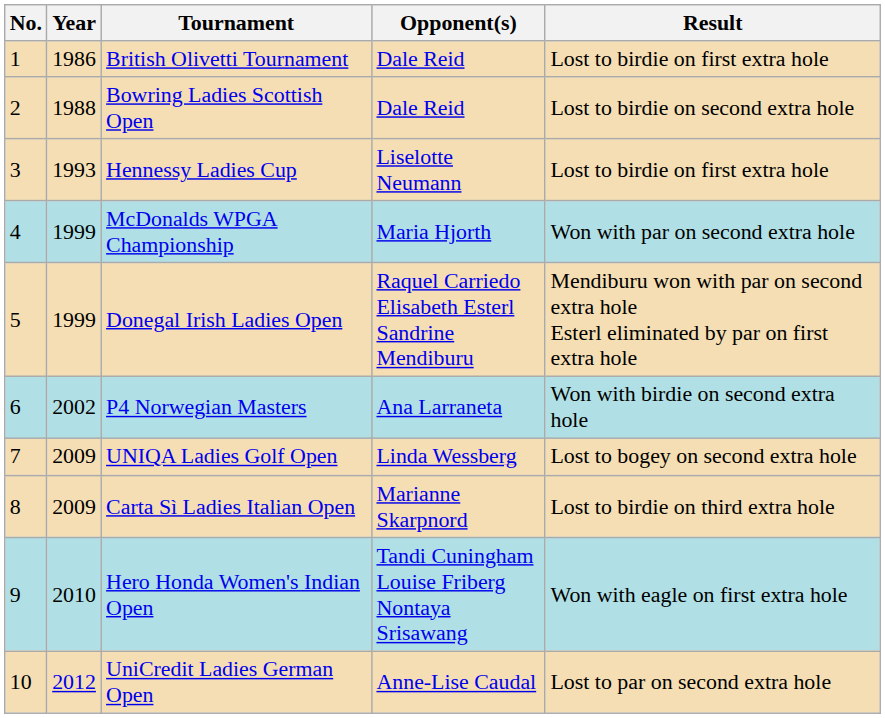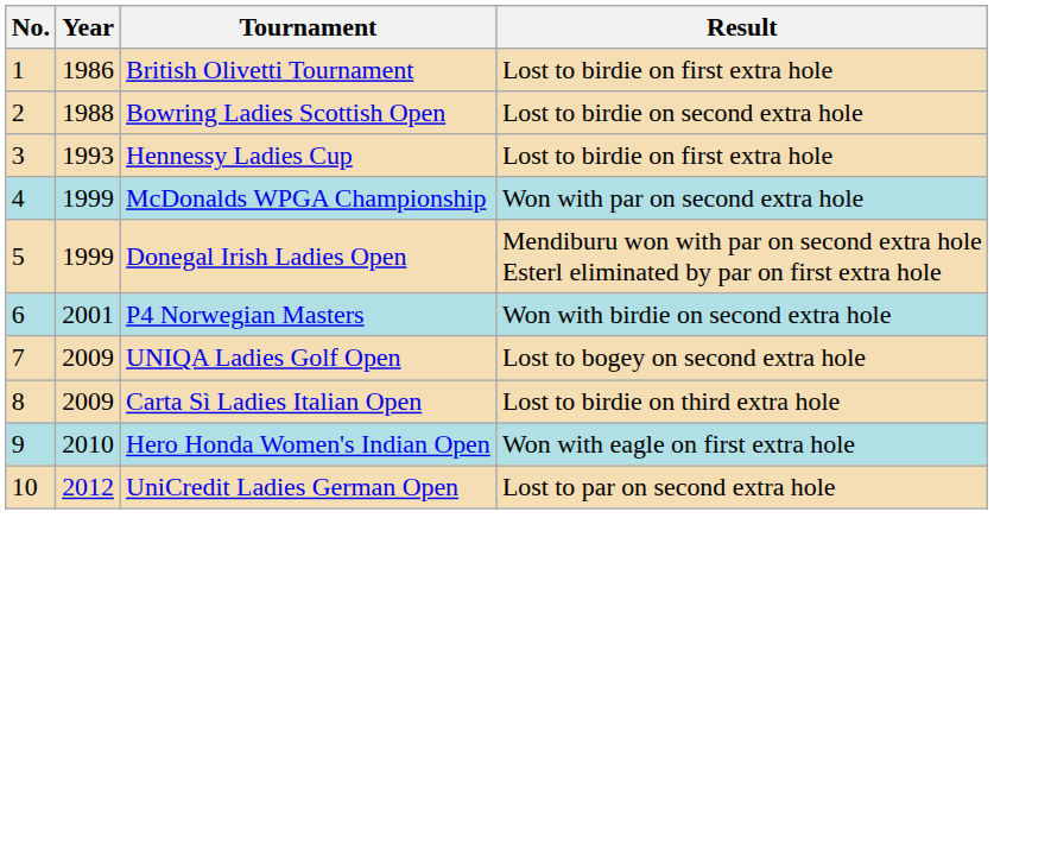 <table class="wikitable" style="font-size:95%;">
 <tr>
 <th>No.</th>
 <th>Year</th>
 <th>Tournament</th>
-<th>Opponent(s)</th>
 <th>Result</th>
 </tr>
 <tr style="background:#F5DEB3;">
 <td>1</td>
 <td>1986</td>
 <td><a href='#'>British Olivetti Tournament</a></td>
-<td> <a href='#'>Dale Reid</a></td>
 <td>Lost to birdie on first extra hole</td>
 </tr>
 <tr style="background:#F5DEB3;">
 <td>2</td>
 <td>1988</td>
 <td><a href='#'>Bowring Ladies Scottish Open</a></td>
-<td> <a href='#'>Dale Reid</a></td>
 <td>Lost to birdie on second extra hole</td>
 </tr>
 <tr style="background:#F5DEB3;">
 <td>3</td>
 <td>1993</td>
 <td><a href='#'>Hennessy Ladies Cup</a></td>
-<td> <a href='#'>Liselotte Neumann</a></td>
 <td>Lost to birdie on first extra hole</td>
 </tr>
 <tr style="background:#B0E0E6;">
 <td>4</td>
 <td>1999</td>
 <td><a href='#'>McDonalds WPGA Championship</a></td>
-<td> <a href='#'>Maria Hjorth</a></td>
 <td>Won with par on second extra hole</td>
 </tr>
 <tr style="background:#F5DEB3;">
 <td>5</td>
 <td>1999</td>
 <td><a href='#'>Donegal Irish Ladies Open</a></td>
-<td> <a href='#'>Raquel Carriedo</a><br> <a href='#'>Elisabeth Esterl</a><br> <a href='#'>Sandrine Mendiburu</a></td>
 <td>Mendiburu won with par on second extra hole<br>Esterl eliminated by par on first extra hole</td>
 </tr>
 <tr style="background:#B0E0E6;">
 <td>6</td>
-<td>2002</td>
+<td>2001</td>
 <td><a href='#'>P4 Norwegian Masters</a></td>
-<td> <a href='#'>Ana Larraneta</a></td>
 <td>Won with birdie on second extra hole</td>
 </tr>
 <tr style="background:#F5DEB3;">
 <td>7</td>
 <td>2009</td>
 <td><a href='#'>UNIQA Ladies Golf Open</a></td>
-<td> <a href='#'>Linda Wessberg</a></td>
 <td>Lost to bogey on second extra hole</td>
 </tr>
 <tr style="background:#F5DEB3;">
 <td>8</td>
 <td>2009</td>
 <td><a href='#'>Carta Sì Ladies Italian Open</a></td>
-<td> <a href='#'>Marianne Skarpnord</a></td>
 <td>Lost to birdie on third extra hole</td>
 </tr>
 <tr style="background:#B0E0E6;">
 <td>9</td>
 <td>2010</td>
 <td><a href='#'>Hero Honda Women's Indian Open</a></td>
-<td> <a href='#'>Tandi Cuningham</a><br> <a href='#'>Louise Friberg</a><br> <a href='#'>Nontaya Srisawang</a></td>
 <td>Won with eagle on first extra hole</td>
 </tr>
 <tr style="background:#F5DEB3;">
 <td>10</td>
 <td><a href='#'>2012</a></td>
 <td><a href='#'>UniCredit Ladies German Open</a></td>
-<td> <a href='#'>Anne-Lise Caudal</a></td>
 <td>Lost to par on second extra hole</td>
 </tr>
 </table>
